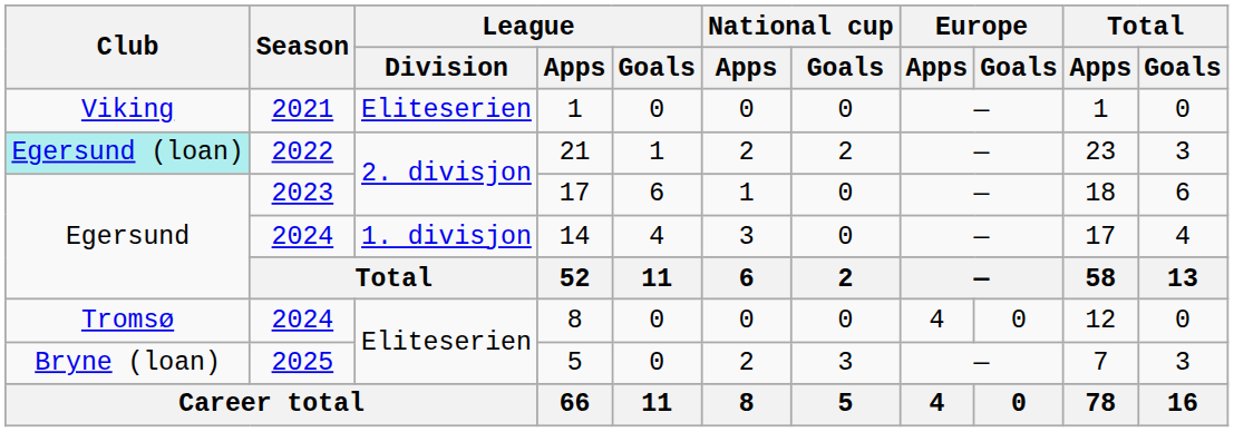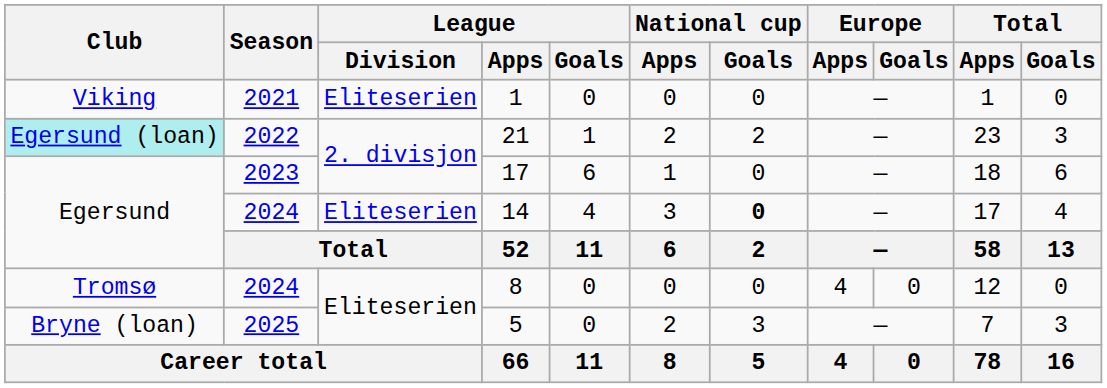 <table class="wikitable" style="text-align: center">
 <tr>
 <th rowspan="2">Club</th>
 <th rowspan="2">Season</th>
 <th colspan="3">League</th>
 <th colspan="2">National cup</th>
 <th colspan="2">Europe</th>
 <th colspan="2">Total</th>
 </tr>
 <tr>
 <th>Division</th>
 <th>Apps</th>
 <th>Goals</th>
 <th>Apps</th>
 <th>Goals</th>
 <th>Apps</th>
 <th>Goals</th>
 <th>Apps</th>
 <th>Goals</th>
 </tr>
 <tr>
 <td><a href='#'>Viking</a></td>
 <td><a href='#'>2021</a></td>
 <td><a href='#'>Eliteserien</a></td>
 <td>1</td>
 <td>0</td>
 <td>0</td>
 <td>0</td>
 <td colspan=2>—</td>
 <td>1</td>
 <td>0</td>
 </tr>
 <tr>
 <td style="background: paleturquoise;"><a href='#'>Egersund</a> (loan)</td>
 <td><a href='#'>2022</a></td>
 <td rowspan=2><a href='#'>2. divisjon</a></td>
 <td>21</td>
 <td>1</td>
 <td>2</td>
 <td>2</td>
 <td colspan=2>—</td>
 <td>23</td>
 <td>3</td>
 </tr>
 <tr>
 <td rowspan=3>Egersund</td>
 <td><a href='#'>2023</a></td>
 <td>17</td>
 <td>6</td>
 <td>1</td>
 <td>0</td>
 <td colspan=2>—</td>
 <td>18</td>
 <td>6</td>
 </tr>
 <tr>
 <td><a href='#'>2024</a></td>
-<td><a href='#'>1. divisjon</a></td>
+<td><a href='#'>Eliteserien</a></td>
 <td>14</td>
 <td>4</td>
 <td>3</td>
-<td>0</td>
+<td><strong>0</strong></td>
 <td colspan=2>—</td>
 <td>17</td>
 <td>4</td>
 </tr>
 <tr>
 <th colspan=2>Total</th>
 <th>52</th>
 <th>11</th>
 <th>6</th>
 <th>2</th>
 <th colspan=2>—</th>
 <th>58</th>
 <th>13</th>
 </tr>
 <tr>
 <td><a href='#'>Tromsø</a></td>
 <td><a href='#'>2024</a></td>
 <td rowspan=2>Eliteserien</td>
 <td>8</td>
 <td>0</td>
 <td>0</td>
 <td>0</td>
 <td>4</td>
 <td>0</td>
 <td>12</td>
 <td>0</td>
 </tr>
 <tr>
 <td><a href='#'>Bryne</a> (loan)</td>
 <td><a href='#'>2025</a></td>
 <td>5</td>
 <td>0</td>
 <td>2</td>
 <td>3</td>
 <td colspan=2>—</td>
 <td>7</td>
 <td>3</td>
 </tr>
 <tr>
 <th colspan=3>Career total</th>
 <th>66</th>
 <th>11</th>
 <th>8</th>
 <th>5</th>
 <th>4</th>
 <th>0</th>
 <th>78</th>
 <th>16</th>
 </tr>
 </table>
